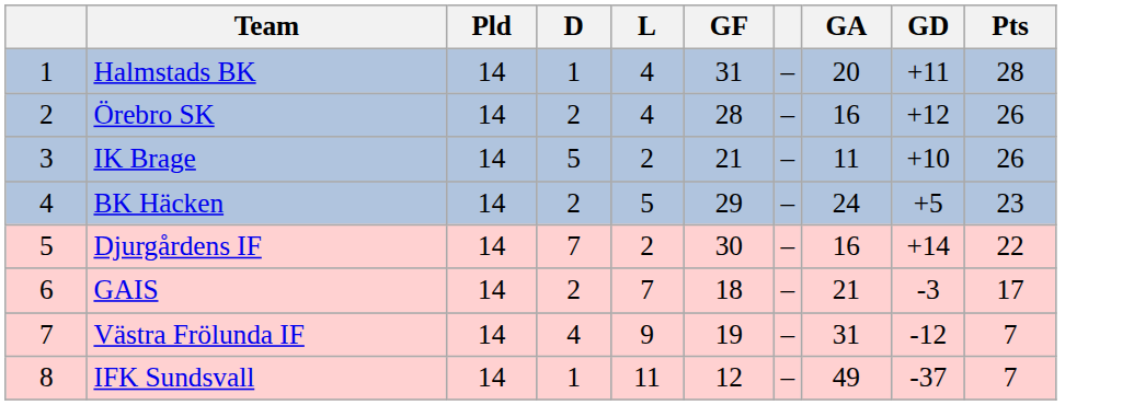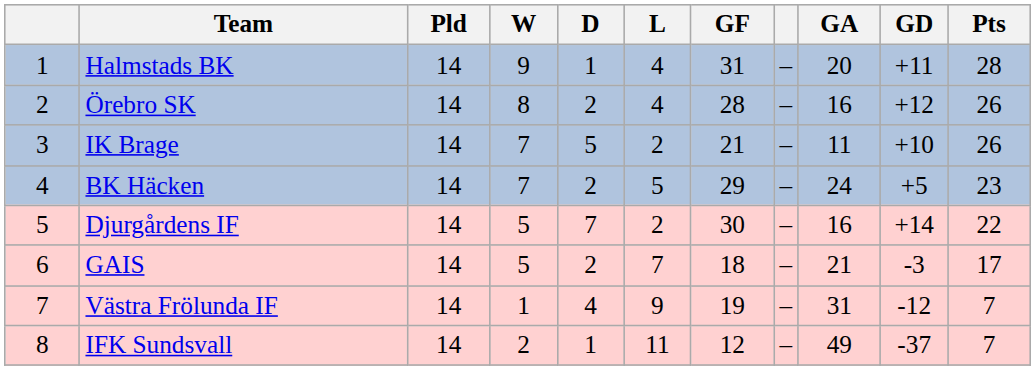 <table class="wikitable" style="text-align: center">
 <tr>
 <th style="width: 40px;"></th>
 <th style="width: 200px;">Team</th>
 <th style="width: 45px;">Pld</th>
+<th style="width: 35px;">W</th>
 <th style="width: 35px;">D</th>
 <th style="width: 35px;">L</th>
 <th style="width: 45px;">GF</th>
 <th></th>
 <th style="width: 45px;">GA</th>
 <th style="width: 35px;">GD</th>
 <th style="width: 45px;">Pts</th>
 </tr>
 <tr style="background: #b0c4de">
 <td>1</td>
 <td style="text-align: left;"><a href='#'>Halmstads BK</a></td>
 <td>14</td>
+<td>9</td>
 <td>1</td>
 <td>4</td>
 <td>31</td>
 <td>–</td>
 <td>20</td>
 <td>+11</td>
 <td>28</td>
 </tr>
 <tr style="background: #b0c4de">
 <td>2</td>
 <td style="text-align: left;"><a href='#'>Örebro SK</a></td>
 <td>14</td>
+<td>8</td>
 <td>2</td>
 <td>4</td>
 <td>28</td>
 <td>–</td>
 <td>16</td>
 <td>+12</td>
 <td>26</td>
 </tr>
 <tr style="background: #b0c4de">
 <td>3</td>
 <td style="text-align: left;"><a href='#'>IK Brage</a></td>
 <td>14</td>
+<td>7</td>
 <td>5</td>
 <td>2</td>
 <td>21</td>
 <td>–</td>
 <td>11</td>
 <td>+10</td>
 <td>26</td>
 </tr>
 <tr style="background: #b0c4de">
 <td>4</td>
 <td style="text-align: left;"><a href='#'>BK Häcken</a></td>
 <td>14</td>
+<td>7</td>
 <td>2</td>
 <td>5</td>
 <td>29</td>
 <td>–</td>
 <td>24</td>
 <td>+5</td>
 <td>23</td>
 </tr>
 <tr style="background: #ffd1d1">
 <td>5</td>
 <td style="text-align: left;"><a href='#'>Djurgårdens IF</a></td>
 <td>14</td>
+<td>5</td>
 <td>7</td>
 <td>2</td>
 <td>30</td>
 <td>–</td>
 <td>16</td>
 <td>+14</td>
 <td>22</td>
 </tr>
 <tr style="background: #ffd1d1">
 <td>6</td>
 <td style="text-align: left;"><a href='#'>GAIS</a></td>
 <td>14</td>
+<td>5</td>
 <td>2</td>
 <td>7</td>
 <td>18</td>
 <td>–</td>
 <td>21</td>
 <td>-3</td>
 <td>17</td>
 </tr>
 <tr style="background: #ffd1d1">
 <td>7</td>
 <td style="text-align: left;"><a href='#'>Västra Frölunda IF</a></td>
 <td>14</td>
+<td>1</td>
 <td>4</td>
 <td>9</td>
 <td>19</td>
 <td>–</td>
 <td>31</td>
 <td>-12</td>
 <td>7</td>
 </tr>
 <tr style="background: #ffd1d1">
 <td>8</td>
 <td style="text-align: left;"><a href='#'>IFK Sundsvall</a></td>
 <td>14</td>
+<td>2</td>
 <td>1</td>
 <td>11</td>
 <td>12</td>
 <td>–</td>
 <td>49</td>
 <td>-37</td>
 <td>7</td>
 </tr>
 </table>
